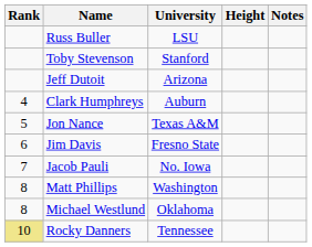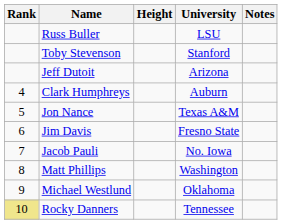 <table class="wikitable sortable" style="text-align:center">
 <tr>
 <th>Rank</th>
 <th>Name</th>
+<th>Height</th>
 <th>University</th>
-<th>Height</th>
 <th>Notes</th>
 </tr>
 <tr>
 <td></td>
 <td align=left><a href='#'>Russ Buller</a></td>
+<td></td>
 <td><a href='#'>LSU</a></td>
-<td></td>
 <td></td>
 </tr>
 <tr>
 <td></td>
 <td align=left><a href='#'>Toby Stevenson</a></td>
+<td></td>
 <td><a href='#'>Stanford</a></td>
-<td></td>
 <td></td>
 </tr>
 <tr>
 <td></td>
 <td align=left><a href='#'>Jeff Dutoit</a></td>
+<td></td>
 <td><a href='#'>Arizona</a></td>
-<td></td>
 <td></td>
 </tr>
 <tr>
 <td>4</td>
 <td align=left><a href='#'>Clark Humphreys</a></td>
+<td></td>
 <td><a href='#'>Auburn</a></td>
-<td></td>
 <td></td>
 </tr>
 <tr>
 <td>5</td>
 <td align=left><a href='#'>Jon Nance</a></td>
+<td></td>
 <td><a href='#'>Texas A&M</a></td>
-<td></td>
 <td></td>
 </tr>
 <tr>
 <td>6</td>
 <td align=left><a href='#'>Jim Davis</a></td>
+<td></td>
 <td><a href='#'>Fresno State</a></td>
-<td></td>
 <td></td>
 </tr>
 <tr>
 <td>7</td>
 <td align=left><a href='#'>Jacob Pauli</a></td>
+<td></td>
 <td><a href='#'>No. Iowa</a></td>
-<td></td>
 <td></td>
 </tr>
 <tr>
 <td>8</td>
 <td align=left><a href='#'>Matt Phillips</a></td>
+<td></td>
 <td><a href='#'>Washington</a></td>
-<td></td>
 <td></td>
 </tr>
 <tr>
-<td>8</td>
+<td>9</td>
 <td align=left><a href='#'>Michael Westlund</a></td>
+<td></td>
 <td><a href='#'>Oklahoma</a></td>
-<td></td>
 <td></td>
 </tr>
 <tr>
 <td style="background: khaki;">10</td>
 <td align=left><a href='#'>Rocky Danners</a></td>
+<td></td>
 <td><a href='#'>Tennessee</a></td>
-<td></td>
 <td></td>
 </tr>
 </table>
